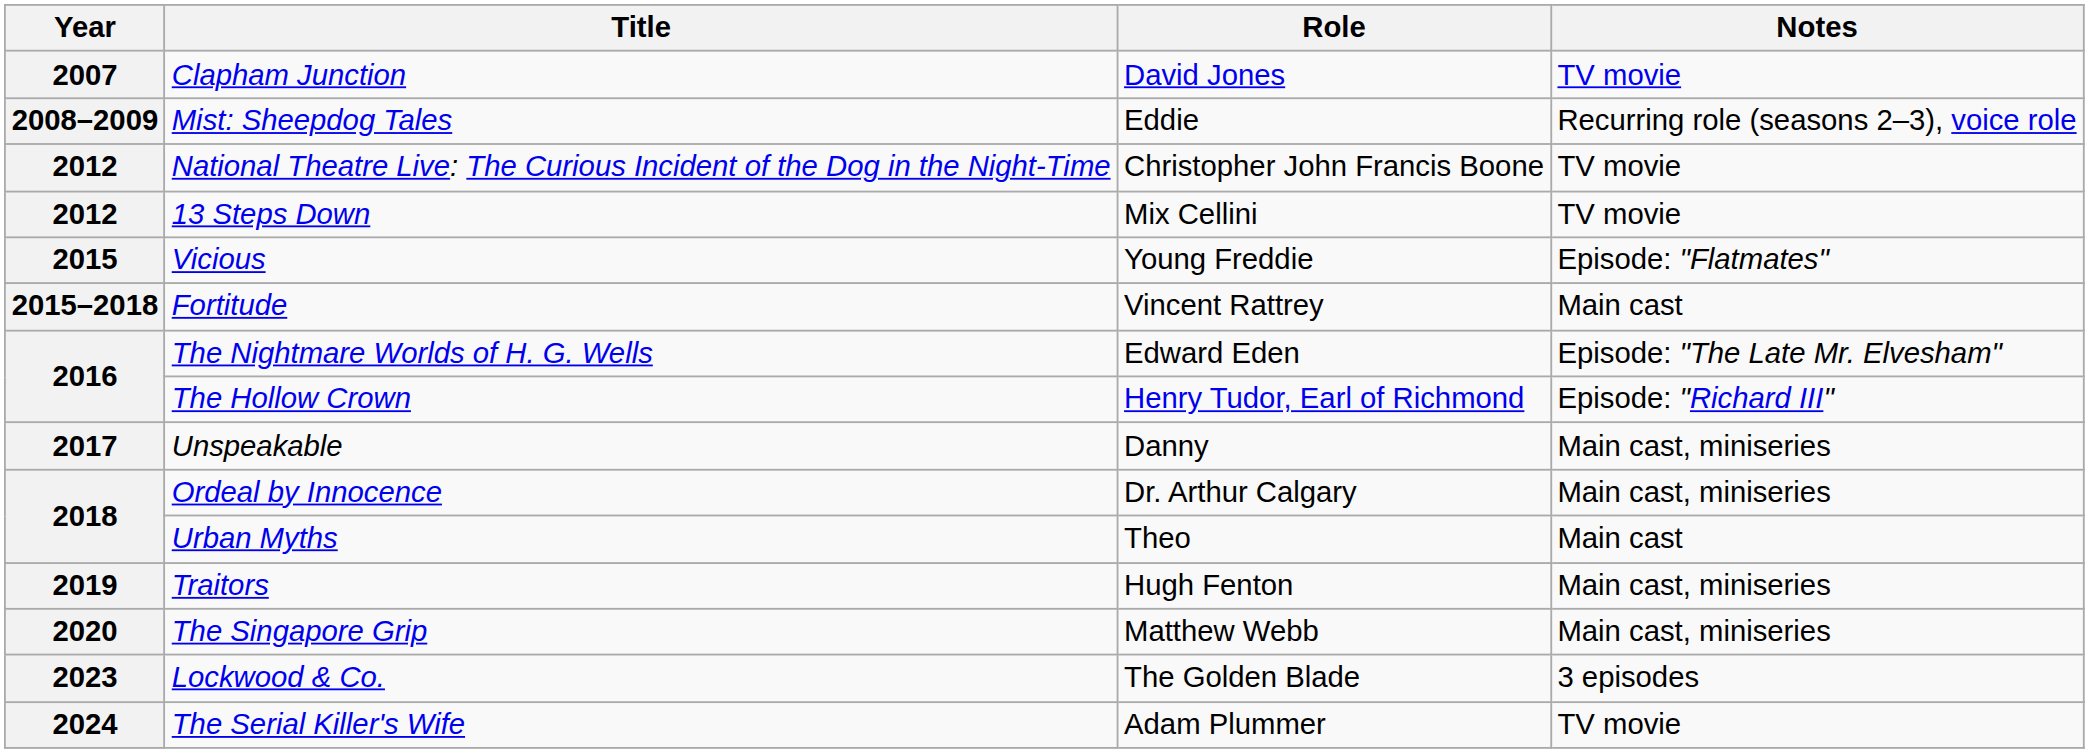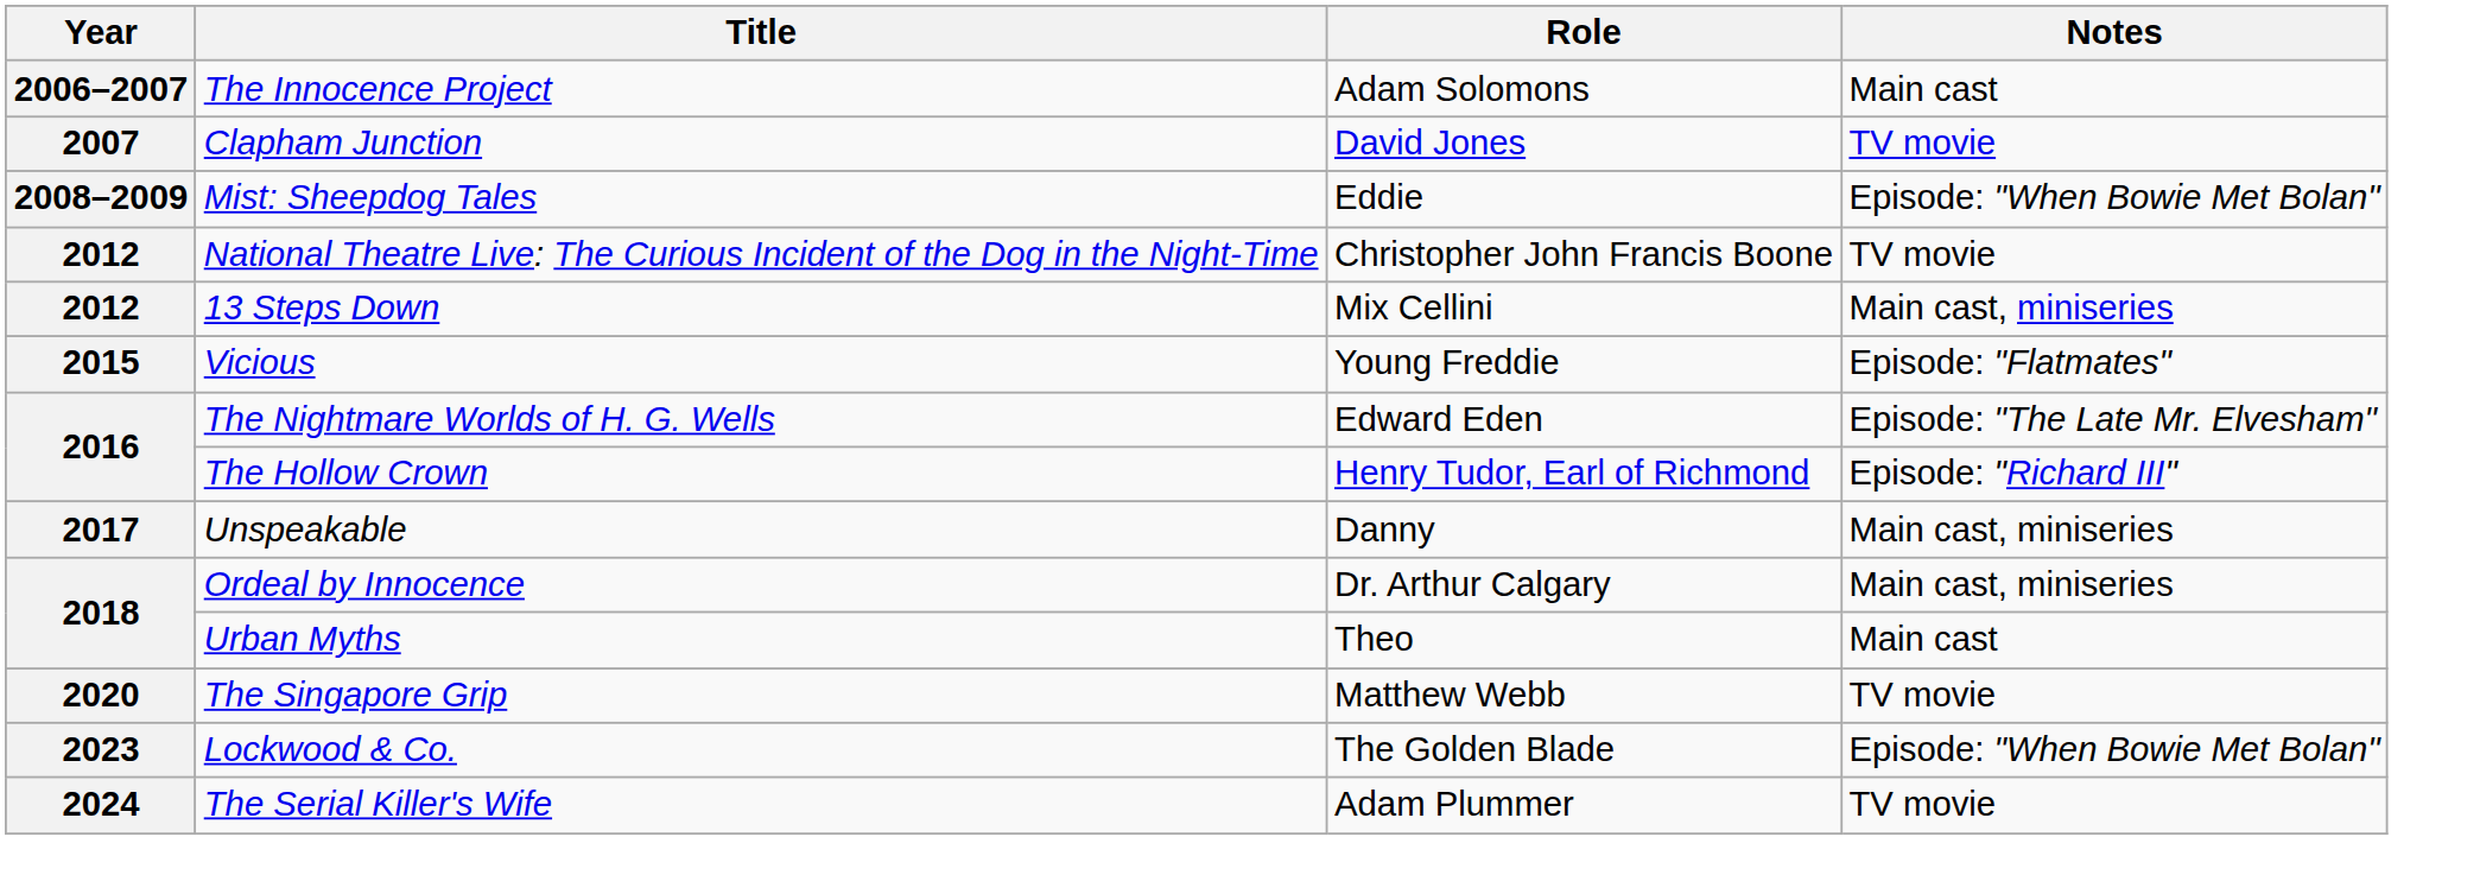 <table class="wikitable plainrowheaders sortable">
 <tr>
 <th scope="col">Year</th>
 <th scope="col">Title</th>
 <th scope="col">Role</th>
 <th scope="col" class="unsortable">Notes</th>
+</tr>
+<tr>
+<th scope="row">2006–2007</th>
+<td><em><a href='#'>The Innocence Project</a></em></td>
+<td>Adam Solomons</td>
+<td>Main cast</td>
 </tr>
 <tr>
 <th scope="row">2007</th>
 <td><em><a href='#'>Clapham Junction</a></em></td>
 <td><a href='#'>David Jones</a></td>
 <td><a href='#'>TV movie</a></td>
 </tr>
 <tr>
 <th scope="row">2008–2009</th>
 <td><em><a href='#'>Mist: Sheepdog Tales</a></em></td>
 <td>Eddie</td>
-<td>Recurring role (seasons 2–3), <a href='#'>voice role</a></td>
+<td>Episode: <em>"When Bowie Met Bolan"</em></td>
 </tr>
 <tr>
 <th scope="row">2012</th>
 <td><em><a href='#'>National Theatre Live</a>: <a href='#'>The Curious Incident of the Dog in the Night-Time</a></em></td>
 <td>Christopher John Francis Boone</td>
 <td>TV movie</td>
 </tr>
 <tr>
 <th scope="row">2012</th>
 <td><em><a href='#'>13 Steps Down</a></em></td>
 <td>Mix Cellini</td>
-<td>TV movie</td>
+<td>Main cast, <a href='#'>miniseries</a></td>
 </tr>
 <tr>
 <th scope="row">2015</th>
 <td><em><a href='#'>Vicious</a></em></td>
 <td>Young Freddie</td>
 <td>Episode: <em>"Flatmates"</em></td>
-</tr>
-<tr>
-<th scope="row">2015–2018</th>
-<td><em><a href='#'>Fortitude</a></em></td>
-<td>Vincent Rattrey</td>
-<td>Main cast</td>
 </tr>
 <tr>
 <th scope="row" rowspan="2">2016</th>
 <td><em><a href='#'>The Nightmare Worlds of H. G. Wells</a></em></td>
 <td>Edward Eden</td>
 <td>Episode: <em>"The Late Mr. Elvesham"</em></td>
 </tr>
 <tr>
 <td><em><a href='#'>The Hollow Crown</a></em></td>
 <td><a href='#'>Henry Tudor, Earl of Richmond</a></td>
 <td>Episode: <em>"<a href='#'>Richard III</a>"</em></td>
 </tr>
 <tr>
 <th scope="row">2017</th>
 <td><em>Unspeakable</em></td>
 <td>Danny</td>
 <td>Main cast, miniseries</td>
 </tr>
 <tr>
 <th scope="row" rowspan="2">2018</th>
 <td><em><a href='#'>Ordeal by Innocence</a></em></td>
 <td>Dr. Arthur Calgary</td>
 <td>Main cast, miniseries</td>
 </tr>
 <tr>
 <td><em><a href='#'>Urban Myths</a></em></td>
 <td>Theo</td>
 <td>Main cast</td>
 </tr>
 <tr>
-<th scope="row">2019</th>
-<td><em><a href='#'>Traitors</a></em></td>
-<td>Hugh Fenton</td>
-<td>Main cast, miniseries</td>
-</tr>
-<tr>
 <th scope="row">2020</th>
 <td><em><a href='#'>The Singapore Grip</a></em></td>
 <td>Matthew Webb</td>
-<td>Main cast, miniseries</td>
+<td>TV movie</td>
 </tr>
 <tr>
 <th scope="row">2023</th>
 <td><em><a href='#'>Lockwood & Co.</a></em></td>
 <td>The Golden Blade</td>
-<td>3 episodes</td>
+<td>Episode: <em>"When Bowie Met Bolan"</em></td>
 </tr>
 <tr>
 <th scope="row">2024</th>
 <td><em><a href='#'>The Serial Killer's Wife</a></em></td>
 <td>Adam Plummer</td>
 <td>TV movie</td>
 </tr>
 </table>
